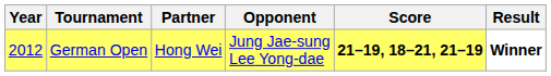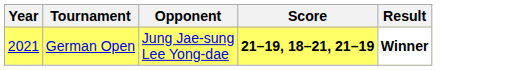 <table class="sortable wikitable" style="font-size: 90%;">
 <tr>
 <th>Year</th>
 <th>Tournament</th>
-<th>Partner</th>
 <th>Opponent</th>
 <th>Score</th>
 <th>Result</th>
 </tr>
 <tr style="background:#FFFF67">
-<td align="center"><a href='#'>2012</a></td>
+<td align="center"><a href='#'>2021</a></td>
 <td align="left"><a href='#'>German Open</a></td>
-<td align="left"> <a href='#'>Hong Wei</a></td>
 <td align="left"> <a href='#'>Jung Jae-sung</a> <br>  <a href='#'>Lee Yong-dae</a></td>
 <td align="left"><strong>21–19, 18–21, 21–19</strong></td>
 <td style="text-align:left; background:white"> <strong>Winner</strong></td>
 </tr>
 </table>
